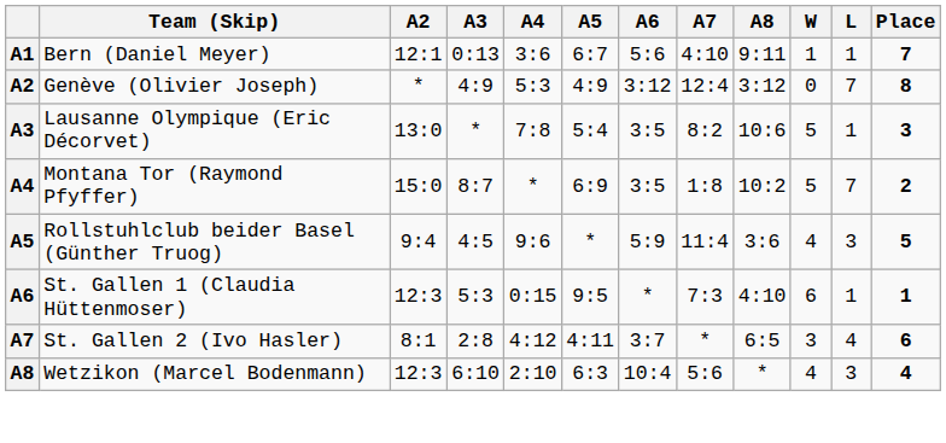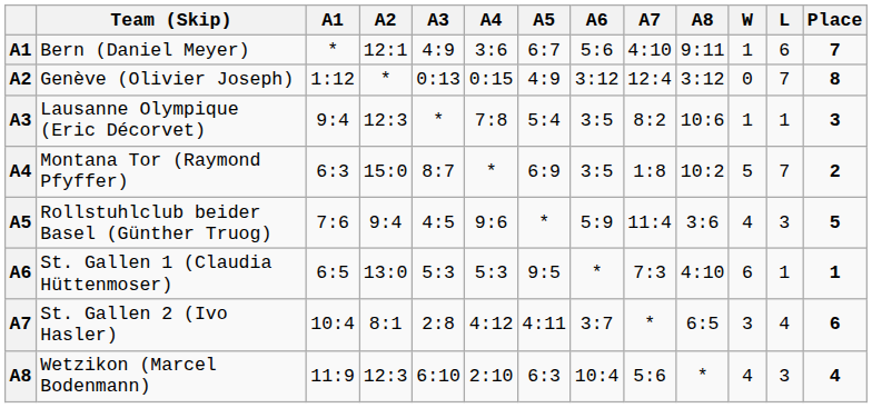 <table class="wikitable" style="text-align:center;">
 <tr>
 <th></th>
 <th>Team (Skip)</th>
+<th scope="col" width="30">A1</th>
 <th scope="col" width="30">A2</th>
 <th scope="col" width="30">A3</th>
 <th scope="col" width="30">A4</th>
 <th scope="col" width="30">A5</th>
 <th scope="col" width="30">A6</th>
 <th scope="col" width="30">A7</th>
 <th scope="col" width="30">A8</th>
 <th scope="col" width="20">W</th>
 <th scope="col" width="20">L</th>
 <th scope="col">Place</th>
 </tr>
 <tr>
 <th scope="row">A1</th>
 <td align=left>Bern (Daniel Meyer)</td>
+<td>*</td>
 <td>12:1</td>
-<td>0:13</td>
+<td>4:9</td>
 <td>3:6</td>
 <td>6:7</td>
 <td>5:6</td>
 <td>4:10</td>
 <td>9:11</td>
 <td>1</td>
-<td>1</td>
+<td>6</td>
 <td><strong>7</strong></td>
 </tr>
 <tr>
 <th scope="row">A2</th>
 <td align=left>Genève (Olivier Joseph)</td>
+<td>1:12</td>
 <td>*</td>
-<td>4:9</td>
-<td>5:3</td>
+<td>0:13</td>
+<td>0:15</td>
 <td>4:9</td>
 <td>3:12</td>
 <td>12:4</td>
 <td>3:12</td>
 <td>0</td>
 <td>7</td>
 <td><strong>8</strong></td>
 </tr>
 <tr>
 <th scope="row">A3</th>
 <td align=left>Lausanne Olympique (Eric Décorvet)</td>
-<td>13:0</td>
+<td>9:4</td>
+<td>12:3</td>
 <td>*</td>
 <td>7:8</td>
 <td>5:4</td>
 <td>3:5</td>
 <td>8:2</td>
 <td>10:6</td>
-<td>5</td>
+<td>1</td>
 <td>1</td>
 <td><strong>3</strong></td>
 </tr>
 <tr>
 <th scope="row">A4</th>
 <td align=left>Montana Tor (Raymond Pfyffer)</td>
+<td>6:3</td>
 <td>15:0</td>
 <td>8:7</td>
 <td>*</td>
 <td>6:9</td>
 <td>3:5</td>
 <td>1:8</td>
 <td>10:2</td>
 <td>5</td>
 <td>7</td>
 <td><strong>2</strong></td>
 </tr>
 <tr>
 <th scope="row">A5</th>
 <td align=left>Rollstuhlclub beider Basel (Günther Truog)</td>
+<td>7:6</td>
 <td>9:4</td>
 <td>4:5</td>
 <td>9:6</td>
 <td>*</td>
 <td>5:9</td>
 <td>11:4</td>
 <td>3:6</td>
 <td>4</td>
 <td>3</td>
 <td><strong>5</strong></td>
 </tr>
 <tr>
 <th scope="row">A6</th>
 <td align=left>St. Gallen 1 (Claudia Hüttenmoser)</td>
-<td>12:3</td>
+<td>6:5</td>
+<td>13:0</td>
 <td>5:3</td>
-<td>0:15</td>
+<td>5:3</td>
 <td>9:5</td>
 <td>*</td>
 <td>7:3</td>
 <td>4:10</td>
 <td>6</td>
 <td>1</td>
 <td><strong>1</strong></td>
 </tr>
 <tr>
 <th scope="row">A7</th>
 <td align=left>St. Gallen 2 (Ivo Hasler)</td>
+<td>10:4</td>
 <td>8:1</td>
 <td>2:8</td>
 <td>4:12</td>
 <td>4:11</td>
 <td>3:7</td>
 <td>*</td>
 <td>6:5</td>
 <td>3</td>
 <td>4</td>
 <td><strong>6</strong></td>
 </tr>
 <tr>
 <th scope="row">A8</th>
 <td align=left>Wetzikon (Marcel Bodenmann)</td>
+<td>11:9</td>
 <td>12:3</td>
 <td>6:10</td>
 <td>2:10</td>
 <td>6:3</td>
 <td>10:4</td>
 <td>5:6</td>
 <td>*</td>
 <td>4</td>
 <td>3</td>
 <td><strong>4</strong></td>
 </tr>
 </table>
